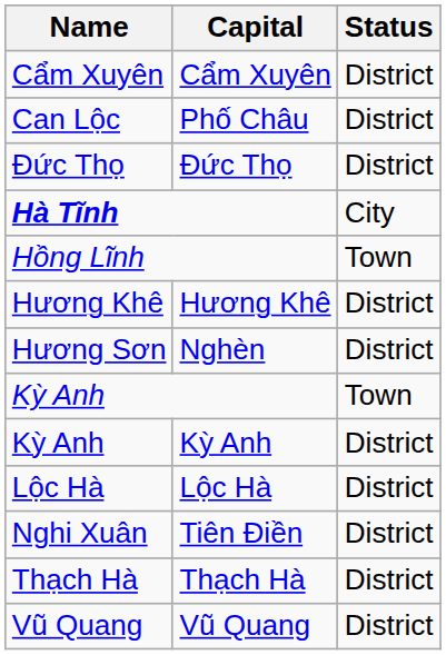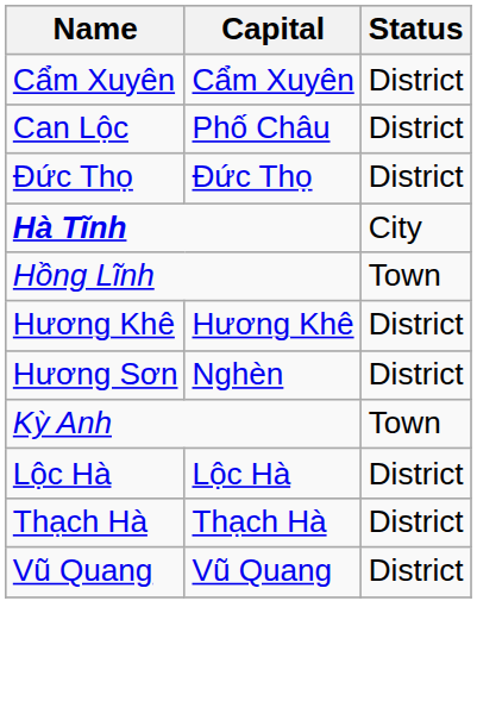 <table class="wikitable sortable">
 <tr>
 <th>Name</th>
 <th>Capital</th>
 <th>Status</th>
 </tr>
 <tr>
 <td><a href='#'>Cẩm Xuyên</a></td>
 <td><a href='#'>Cẩm Xuyên</a></td>
 <td>District</td>
 </tr>
 <tr>
 <td><a href='#'>Can Lộc</a></td>
 <td><a href='#'>Phố Châu</a></td>
 <td>District</td>
 </tr>
 <tr>
 <td><a href='#'>Đức Thọ</a></td>
 <td><a href='#'>Đức Thọ</a></td>
 <td>District</td>
 </tr>
 <tr>
 <td colspan="2"><strong><em><a href='#'>Hà Tĩnh</a></em></strong></td>
 <td>City</td>
 </tr>
 <tr>
 <td colspan="2"><em><a href='#'>Hồng Lĩnh</a></em></td>
 <td>Town</td>
 </tr>
 <tr>
 <td><a href='#'>Hương Khê</a></td>
 <td><a href='#'>Hương Khê</a></td>
 <td>District</td>
 </tr>
 <tr>
 <td><a href='#'>Hương Sơn</a></td>
 <td><a href='#'>Nghèn</a></td>
 <td>District</td>
 </tr>
 <tr>
 <td colspan="2"><em><a href='#'>Kỳ Anh</a></em></td>
 <td>Town</td>
 </tr>
 <tr>
-<td><a href='#'>Kỳ Anh</a></td>
-<td><a href='#'>Kỳ Anh</a></td>
-<td>District</td>
-</tr>
-<tr>
 <td><a href='#'>Lộc Hà</a></td>
 <td><a href='#'>Lộc Hà</a></td>
-<td>District</td>
-</tr>
-<tr>
-<td><a href='#'>Nghi Xuân</a></td>
-<td><a href='#'>Tiên Điền</a></td>
 <td>District</td>
 </tr>
 <tr>
 <td><a href='#'>Thạch Hà</a></td>
 <td><a href='#'>Thạch Hà</a></td>
 <td>District</td>
 </tr>
 <tr>
 <td><a href='#'>Vũ Quang</a></td>
 <td><a href='#'>Vũ Quang</a></td>
 <td>District</td>
 </tr>
 </table>
